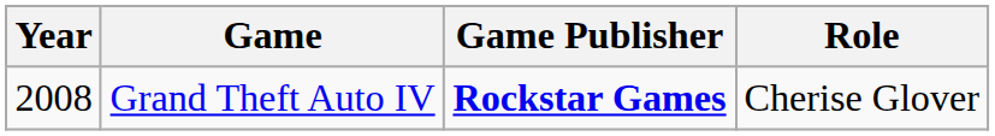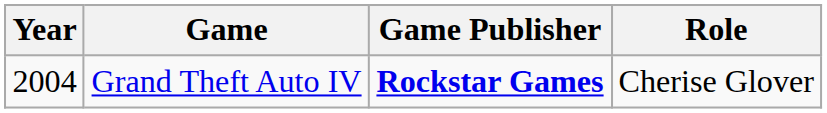 <table class="wikitable">
 <tr>
 <th>Year</th>
 <th>Game</th>
 <th>Game Publisher</th>
 <th>Role</th>
 </tr>
 <tr>
-<td>2008</td>
+<td>2004</td>
 <td><a href='#'>Grand Theft Auto IV</a></td>
 <td><strong><a href='#'>Rockstar Games</a></strong></td>
 <td>Cherise Glover</td>
 </tr>
 </table>
